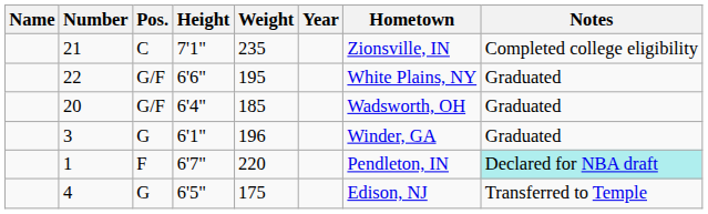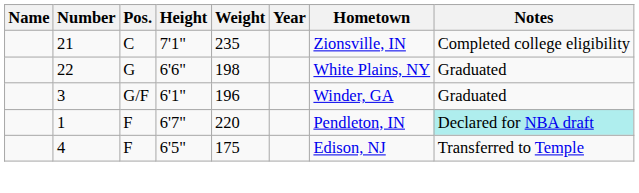 <table class="wikitable sortable" border="1">
 <tr>
 <th>Name</th>
 <th>Number</th>
 <th>Pos.</th>
 <th>Height</th>
 <th>Weight</th>
 <th>Year</th>
 <th>Hometown</th>
 <th class="unsortable">Notes</th>
 </tr>
 <tr>
 <td></td>
 <td>21</td>
 <td>C</td>
 <td>7'1"</td>
 <td>235</td>
 <td></td>
 <td><a href='#'>Zionsville, IN</a></td>
 <td>Completed college eligibility</td>
 </tr>
 <tr>
 <td></td>
 <td>22</td>
-<td>G/F</td>
+<td>G</td>
 <td>6'6"</td>
-<td>195</td>
+<td>198</td>
 <td></td>
 <td><a href='#'>White Plains, NY</a></td>
 <td>Graduated</td>
 </tr>
 <tr>
 <td></td>
-<td>20</td>
+<td>3</td>
 <td>G/F</td>
-<td>6'4"</td>
-<td>185</td>
-<td></td>
-<td><a href='#'>Wadsworth, OH</a></td>
-<td>Graduated</td>
-</tr>
-<tr>
-<td></td>
-<td>3</td>
-<td>G</td>
 <td>6'1"</td>
 <td>196</td>
 <td></td>
 <td><a href='#'>Winder, GA</a></td>
 <td>Graduated</td>
 </tr>
 <tr>
 <td></td>
 <td>1</td>
 <td>F</td>
 <td>6'7"</td>
 <td>220</td>
 <td></td>
 <td><a href='#'>Pendleton, IN</a></td>
 <td style="background: paleturquoise;">Declared for <a href='#'>NBA draft</a></td>
 </tr>
 <tr>
 <td></td>
 <td>4</td>
-<td>G</td>
+<td>F</td>
 <td>6'5"</td>
 <td>175</td>
 <td></td>
 <td><a href='#'>Edison, NJ</a></td>
 <td>Transferred to <a href='#'>Temple</a></td>
 </tr>
 </table>
